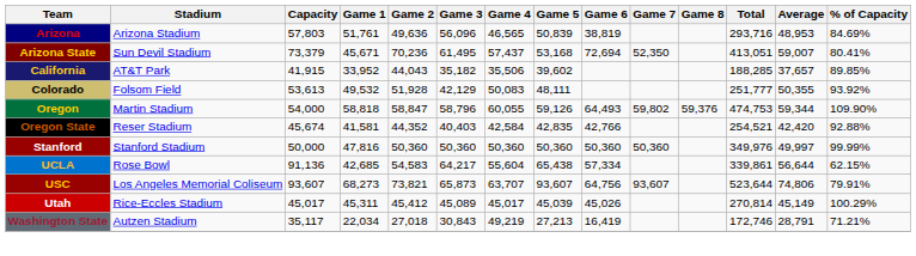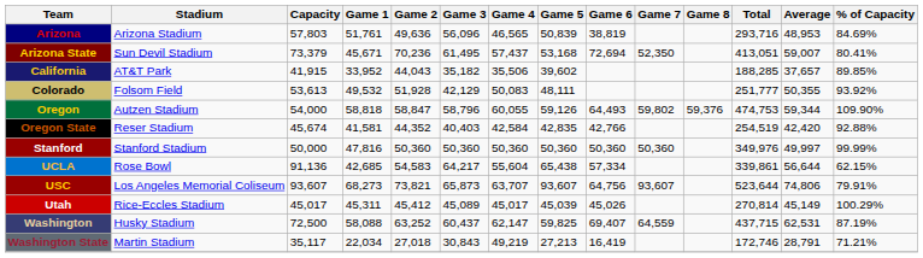 <table class="wikitable sortable">
 <tr>
 <th>Team</th>
 <th>Stadium</th>
 <th>Capacity</th>
 <th>Game 1</th>
 <th>Game 2</th>
 <th>Game 3</th>
 <th>Game 4</th>
 <th>Game 5</th>
 <th>Game 6</th>
 <th>Game 7</th>
 <th>Game 8</th>
 <th>Total</th>
 <th>Average</th>
 <th>% of Capacity</th>
 </tr>
 <tr>
 <th style="background:#000080; color:#e00000;">Arizona</th>
 <td><a href='#'>Arizona Stadium</a></td>
 <td>57,803</td>
 <td>51,761</td>
 <td>49,636</td>
 <td>56,096</td>
 <td>46,565</td>
 <td>50,839</td>
 <td>38,819</td>
 <td align=center></td>
 <td align=center></td>
 <td>293,716</td>
 <td>48,953</td>
 <td>84.69%</td>
 </tr>
 <tr>
 <th style="background:#800000; color:#FFD700;">Arizona State</th>
 <td><a href='#'>Sun Devil Stadium</a></td>
 <td>73,379</td>
 <td>45,671</td>
 <td>70,236</td>
 <td>61,495</td>
 <td>57,437</td>
 <td>53,168</td>
 <td>72,694</td>
 <td>52,350</td>
 <td align=center></td>
 <td>413,051</td>
 <td>59,007</td>
 <td>80.41%</td>
 </tr>
 <tr>
 <th style="background:#191970; color:#FCD116;">California</th>
 <td><a href='#'>AT&T Park</a></td>
 <td>41,915</td>
 <td>33,952</td>
 <td>44,043</td>
 <td>35,182</td>
 <td>35,506</td>
 <td>39,602</td>
 <td align=center></td>
 <td align=center></td>
 <td align=center></td>
 <td>188,285</td>
 <td>37,657</td>
 <td>89.85%</td>
 </tr>
 <tr>
 <th style="background:#CEBE70; color:#000000;">Colorado</th>
 <td><a href='#'>Folsom Field</a></td>
 <td>53,613</td>
 <td>49,532</td>
 <td>51,928</td>
 <td>42,129</td>
 <td>50,083</td>
 <td>48,111</td>
 <td align=center></td>
 <td align=center></td>
 <td align=center></td>
 <td>251,777</td>
 <td>50,355</td>
 <td>93.92%</td>
 </tr>
 <tr>
 <th style="background:#00703C; color:#FFCC00;">Oregon</th>
-<td><a href='#'>Martin Stadium</a></td>
+<td><a href='#'>Autzen Stadium</a></td>
 <td>54,000</td>
 <td>58,818</td>
 <td>58,847</td>
 <td>58,796</td>
 <td>60,055</td>
 <td>59,126</td>
 <td>64,493</td>
 <td>59,802</td>
 <td>59,376</td>
 <td>474,753</td>
 <td>59,344</td>
 <td>109.90%</td>
 </tr>
 <tr>
 <th style="background:#000000; color:#CC5500;">Oregon State</th>
 <td><a href='#'>Reser Stadium</a></td>
 <td>45,674</td>
 <td>41,581</td>
 <td>44,352</td>
 <td>40,403</td>
 <td>42,584</td>
 <td>42,835</td>
 <td>42,766</td>
 <td align=center></td>
 <td align=center></td>
-<td>254,521</td>
+<td>254,519</td>
 <td>42,420</td>
 <td>92.88%</td>
 </tr>
 <tr>
 <th style="background:#990000; color:#FFFFFF;">Stanford</th>
 <td><a href='#'>Stanford Stadium</a></td>
 <td>50,000</td>
 <td>47,816</td>
 <td>50,360</td>
 <td>50,360</td>
 <td>50,360</td>
 <td>50,360</td>
 <td>50,360</td>
 <td>50,360</td>
 <td align=center></td>
 <td>349,976</td>
 <td>49,997</td>
 <td>99.99%</td>
 </tr>
 <tr>
 <th style="background:#0073CF; color:#FEBB36;">UCLA</th>
 <td><a href='#'>Rose Bowl</a></td>
 <td>91,136</td>
 <td>42,685</td>
 <td>54,583</td>
 <td>64,217</td>
 <td>55,604</td>
 <td>65,438</td>
 <td>57,334</td>
 <td align=center></td>
 <td align=center></td>
 <td>339,861</td>
 <td>56,644</td>
 <td>62.15%</td>
 </tr>
 <tr>
 <th style="background:#990000; color:#FFCC00;">USC</th>
 <td><a href='#'>Los Angeles Memorial Coliseum</a></td>
 <td>93,607</td>
 <td>68,273</td>
 <td>73,821</td>
 <td>65,873</td>
 <td>63,707</td>
 <td>93,607</td>
 <td>64,756</td>
 <td>93,607</td>
 <td align=center></td>
 <td>523,644</td>
 <td>74,806</td>
 <td>79.91%</td>
 </tr>
 <tr>
 <th style="background:#CC0000; color:#FFFFFF;">Utah</th>
 <td><a href='#'>Rice-Eccles Stadium</a></td>
 <td>45,017</td>
 <td>45,311</td>
 <td>45,412</td>
 <td>45,089</td>
 <td>45,017</td>
 <td>45,039</td>
 <td>45,026</td>
 <td align=center></td>
 <td align=center></td>
 <td>270,814</td>
 <td>45,149</td>
 <td>100.29%</td>
 </tr>
 <tr>
+<th style="background:#363c74; color:#e8d3a2;">Washington</th>
+<td><a href='#'>Husky Stadium</a></td>
+<td>72,500</td>
+<td>58,088</td>
+<td>63,252</td>
+<td>60,437</td>
+<td>62,147</td>
+<td>59,825</td>
+<td>69,407</td>
+<td>64,559</td>
+<td align=center></td>
+<td>437,715</td>
+<td>62,531</td>
+<td>87.19%</td>
+</tr>
+<tr>
 <th style="background:#606a74; color:#9e1b34;">Washington State</th>
-<td><a href='#'>Autzen Stadium</a></td>
+<td><a href='#'>Martin Stadium</a></td>
 <td>35,117</td>
 <td>22,034</td>
 <td>27,018</td>
 <td>30,843</td>
 <td>49,219</td>
 <td>27,213</td>
 <td>16,419</td>
 <td align=center></td>
 <td align=center></td>
 <td>172,746</td>
 <td>28,791</td>
 <td>71.21%</td>
 </tr>
 <tr>
 </tr>
 </table>
